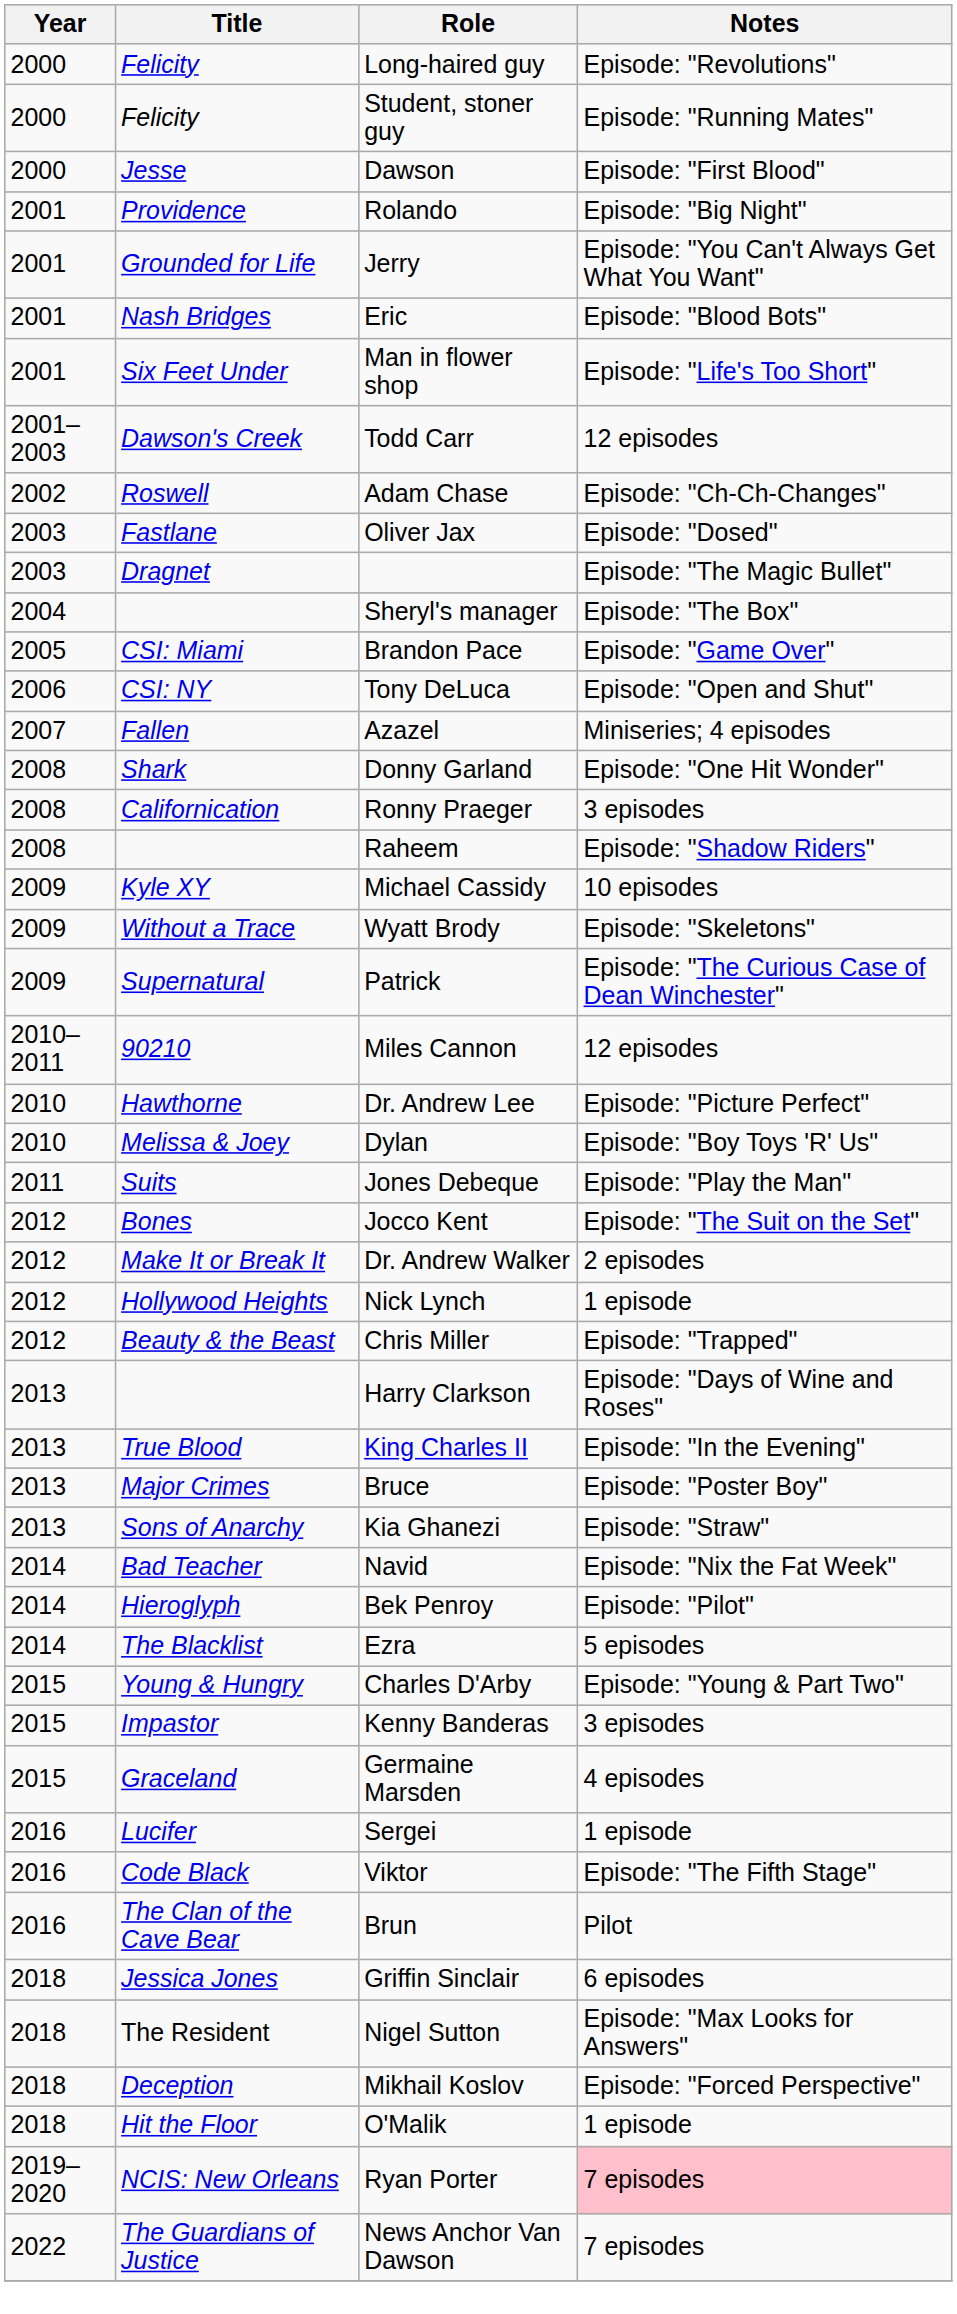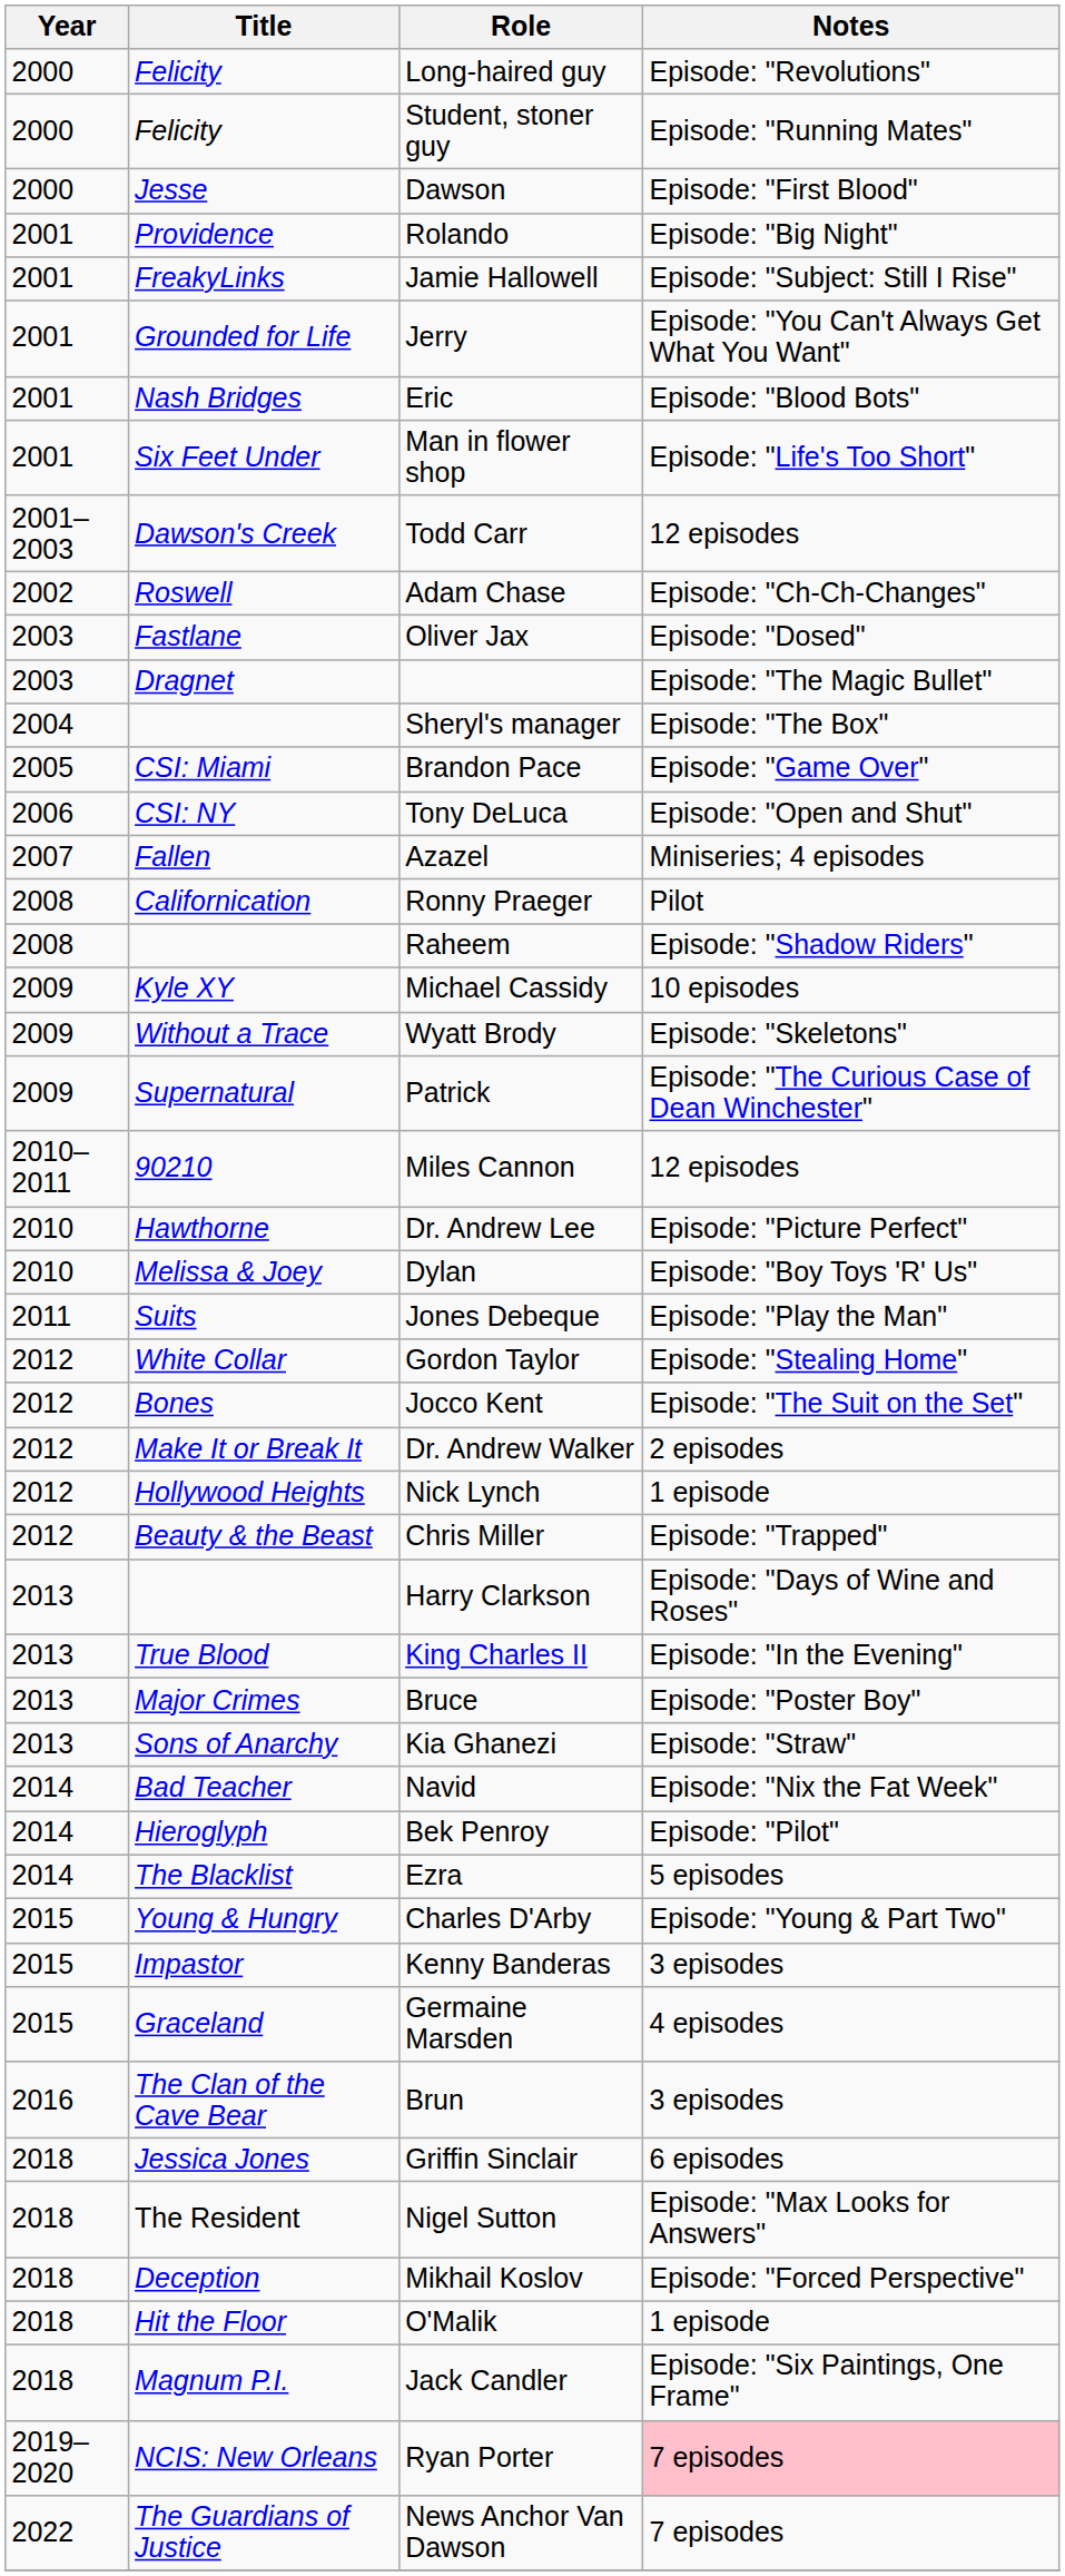 <table class="wikitable sortable">
 <tr>
 <th>Year</th>
 <th>Title</th>
 <th>Role</th>
 <th class="unsortable">Notes</th>
 </tr>
 <tr>
 <td>2000</td>
 <td><em><a href='#'>Felicity</a></em></td>
 <td>Long-haired guy</td>
 <td>Episode: "Revolutions"</td>
 </tr>
 <tr>
 <td>2000</td>
 <td><em>Felicity</em></td>
 <td>Student, stoner guy</td>
 <td>Episode: "Running Mates"</td>
 </tr>
 <tr>
 <td>2000</td>
 <td><em><a href='#'>Jesse</a></em></td>
 <td>Dawson</td>
 <td>Episode: "First Blood"</td>
 </tr>
 <tr>
 <td>2001</td>
 <td><em><a href='#'>Providence</a></em></td>
 <td>Rolando</td>
 <td>Episode: "Big Night"</td>
+</tr>
+<tr>
+<td>2001</td>
+<td><em><a href='#'>FreakyLinks</a></em></td>
+<td>Jamie Hallowell</td>
+<td>Episode: "Subject: Still I Rise"</td>
 </tr>
 <tr>
 <td>2001</td>
 <td><em><a href='#'>Grounded for Life</a></em></td>
 <td>Jerry</td>
 <td>Episode: "You Can't Always Get What You Want"</td>
 </tr>
 <tr>
 <td>2001</td>
 <td><em><a href='#'>Nash Bridges</a></em></td>
 <td>Eric</td>
 <td>Episode: "Blood Bots"</td>
 </tr>
 <tr>
 <td>2001</td>
 <td><em><a href='#'>Six Feet Under</a></em></td>
 <td>Man in flower shop</td>
 <td>Episode: "<a href='#'>Life's Too Short</a>"</td>
 </tr>
 <tr>
 <td>2001–2003</td>
 <td><em><a href='#'>Dawson's Creek</a></em></td>
 <td>Todd Carr</td>
 <td>12 episodes</td>
 </tr>
 <tr>
 <td>2002</td>
 <td><em><a href='#'>Roswell</a></em></td>
 <td>Adam Chase</td>
 <td>Episode: "Ch-Ch-Changes"</td>
 </tr>
 <tr>
 <td>2003</td>
 <td><em><a href='#'>Fastlane</a></em></td>
 <td>Oliver Jax</td>
 <td>Episode: "Dosed"</td>
 </tr>
 <tr>
 <td>2003</td>
 <td><em><a href='#'>Dragnet</a></em></td>
 <td></td>
 <td>Episode: "The Magic Bullet"</td>
 </tr>
 <tr>
 <td>2004</td>
 <td><em></em></td>
 <td>Sheryl's manager</td>
 <td>Episode: "The Box"</td>
 </tr>
 <tr>
 <td>2005</td>
 <td><em><a href='#'>CSI: Miami</a></em></td>
 <td>Brandon Pace</td>
 <td>Episode: "<a href='#'>Game Over</a>"</td>
 </tr>
 <tr>
 <td>2006</td>
 <td><em><a href='#'>CSI: NY</a></em></td>
 <td>Tony DeLuca</td>
 <td>Episode: "Open and Shut"</td>
 </tr>
 <tr>
 <td>2007</td>
 <td><em><a href='#'>Fallen</a></em></td>
 <td>Azazel</td>
 <td>Miniseries; 4 episodes</td>
 </tr>
 <tr>
 <td>2008</td>
-<td><em><a href='#'>Shark</a></em></td>
-<td>Donny Garland</td>
-<td>Episode: "One Hit Wonder"</td>
-</tr>
-<tr>
-<td>2008</td>
 <td><em><a href='#'>Californication</a></em></td>
 <td>Ronny Praeger</td>
-<td>3 episodes</td>
+<td>Pilot</td>
 </tr>
 <tr>
 <td>2008</td>
 <td><em></em></td>
 <td>Raheem</td>
 <td>Episode: "<a href='#'>Shadow Riders</a>"</td>
 </tr>
 <tr>
 <td>2009</td>
 <td><em><a href='#'>Kyle XY</a></em></td>
 <td>Michael Cassidy</td>
 <td>10 episodes</td>
 </tr>
 <tr>
 <td>2009</td>
 <td><em><a href='#'>Without a Trace</a></em></td>
 <td>Wyatt Brody</td>
 <td>Episode: "Skeletons"</td>
 </tr>
 <tr>
 <td>2009</td>
 <td><em><a href='#'>Supernatural</a></em></td>
 <td>Patrick</td>
 <td>Episode: "<a href='#'>The Curious Case of Dean Winchester</a>"</td>
 </tr>
 <tr>
 <td>2010–2011</td>
 <td><em><a href='#'>90210</a></em></td>
 <td>Miles Cannon</td>
 <td>12 episodes</td>
 </tr>
 <tr>
 <td>2010</td>
 <td><em><a href='#'>Hawthorne</a></em></td>
 <td>Dr. Andrew Lee</td>
 <td>Episode: "Picture Perfect"</td>
 </tr>
 <tr>
 <td>2010</td>
 <td><em><a href='#'>Melissa & Joey</a></em></td>
 <td>Dylan</td>
 <td>Episode: "Boy Toys 'R' Us"</td>
 </tr>
 <tr>
 <td>2011</td>
 <td><em><a href='#'>Suits</a></em></td>
 <td>Jones Debeque</td>
 <td>Episode: "Play the Man"</td>
+</tr>
+<tr>
+<td>2012</td>
+<td><em><a href='#'>White Collar</a></em></td>
+<td>Gordon Taylor</td>
+<td>Episode: "<a href='#'>Stealing Home</a>"</td>
 </tr>
 <tr>
 <td>2012</td>
 <td><em><a href='#'>Bones</a></em></td>
 <td>Jocco Kent</td>
 <td>Episode: "<a href='#'>The Suit on the Set</a>"</td>
 </tr>
 <tr>
 <td>2012</td>
 <td><em><a href='#'>Make It or Break It</a></em></td>
 <td>Dr. Andrew Walker</td>
 <td>2 episodes</td>
 </tr>
 <tr>
 <td>2012</td>
 <td><em><a href='#'>Hollywood Heights</a></em></td>
 <td>Nick Lynch</td>
 <td>1 episode</td>
 </tr>
 <tr>
 <td>2012</td>
 <td><em><a href='#'>Beauty & the Beast</a></em></td>
 <td>Chris Miller</td>
 <td>Episode: "Trapped"</td>
 </tr>
 <tr>
 <td>2013</td>
 <td><em></em></td>
 <td>Harry Clarkson</td>
 <td>Episode: "Days of Wine and Roses"</td>
 </tr>
 <tr>
 <td>2013</td>
 <td><em><a href='#'>True Blood</a></em></td>
 <td><a href='#'>King Charles II</a></td>
 <td>Episode: "In the Evening"</td>
 </tr>
 <tr>
 <td>2013</td>
 <td><em><a href='#'>Major Crimes</a></em></td>
 <td>Bruce</td>
 <td>Episode: "Poster Boy"</td>
 </tr>
 <tr>
 <td>2013</td>
 <td><em><a href='#'>Sons of Anarchy</a></em></td>
 <td>Kia Ghanezi</td>
 <td>Episode: "Straw"</td>
 </tr>
 <tr>
 <td>2014</td>
 <td><em><a href='#'>Bad Teacher</a></em></td>
 <td>Navid</td>
 <td>Episode: "Nix the Fat Week"</td>
 </tr>
 <tr>
 <td>2014</td>
 <td><em><a href='#'>Hieroglyph</a></em></td>
 <td>Bek Penroy</td>
 <td>Episode: "Pilot"</td>
 </tr>
 <tr>
 <td>2014</td>
 <td><em><a href='#'>The Blacklist</a></em></td>
 <td>Ezra</td>
 <td>5 episodes</td>
 </tr>
 <tr>
 <td>2015</td>
 <td><em><a href='#'>Young & Hungry</a></em></td>
 <td>Charles D'Arby</td>
 <td>Episode: "Young & Part Two"</td>
 </tr>
 <tr>
 <td>2015</td>
 <td><em><a href='#'>Impastor</a></em></td>
 <td>Kenny Banderas</td>
 <td>3 episodes</td>
 </tr>
 <tr>
 <td>2015</td>
 <td><em><a href='#'>Graceland</a></em></td>
 <td>Germaine Marsden</td>
 <td>4 episodes</td>
 </tr>
 <tr>
 <td>2016</td>
-<td><em><a href='#'>Lucifer</a></em></td>
-<td>Sergei</td>
-<td>1 episode</td>
-</tr>
-<tr>
-<td>2016</td>
-<td><em><a href='#'>Code Black</a></em></td>
-<td>Viktor</td>
-<td>Episode: "The Fifth Stage"</td>
-</tr>
-<tr>
-<td>2016</td>
 <td><em><a href='#'>The Clan of the Cave Bear</a></em></td>
 <td>Brun</td>
-<td>Pilot</td>
+<td>3 episodes</td>
 </tr>
 <tr>
 <td>2018</td>
 <td><em><a href='#'>Jessica Jones</a></em></td>
 <td>Griffin Sinclair</td>
 <td>6 episodes</td>
 </tr>
 <tr>
 <td>2018</td>
 <td>The Resident</td>
 <td>Nigel Sutton</td>
 <td>Episode: "Max Looks for Answers"</td>
 </tr>
 <tr>
 <td>2018</td>
 <td><em><a href='#'>Deception</a></em></td>
 <td>Mikhail Koslov</td>
 <td>Episode: "Forced Perspective"</td>
 </tr>
 <tr>
 <td>2018</td>
 <td><em><a href='#'>Hit the Floor</a></em></td>
 <td>O'Malik</td>
 <td>1 episode</td>
 </tr>
 <tr>
+<td>2018</td>
+<td><em><a href='#'>Magnum P.I.</a></em></td>
+<td>Jack Candler</td>
+<td>Episode: "Six Paintings, One Frame"</td>
+</tr>
+<tr>
 <td>2019–2020</td>
 <td><em><a href='#'>NCIS: New Orleans</a></em></td>
 <td>Ryan Porter</td>
 <td style="background: pink;">7 episodes</td>
 </tr>
 <tr>
 <td>2022</td>
 <td><em><a href='#'>The Guardians of Justice</a></em></td>
 <td>News Anchor Van Dawson</td>
 <td>7 episodes</td>
 </tr>
 <tr>
 </tr>
 </table>
